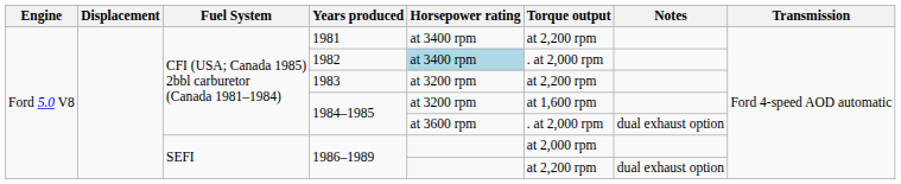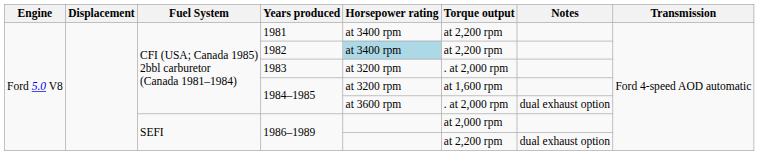 <table class="wikitable">
 <tr>
 <th>Engine</th>
 <th>Displacement</th>
 <th>Fuel System</th>
 <th>Years produced</th>
 <th>Horsepower rating</th>
 <th>Torque output</th>
 <th>Notes</th>
 <th>Transmission</th>
 </tr>
 <tr>
 <td rowspan="7">Ford <em><a href='#'>5.0</a></em> V8</td>
 <td rowspan="7"></td>
 <td rowspan="5">CFI (USA; Canada 1985)<br>2bbl carburetor<br>(Canada 1981–1984)</td>
 <td>1981</td>
 <td> at 3400 rpm</td>
 <td> at 2,200 rpm</td>
 <td></td>
 <td rowspan="7">Ford 4-speed AOD automatic</td>
 </tr>
 <tr>
 <td>1982</td>
 <td style="background: lightblue;"> at 3400 rpm</td>
-<td>. at 2,000 rpm</td>
+<td> at 2,200 rpm</td>
 <td></td>
 </tr>
 <tr>
 <td>1983</td>
 <td> at 3200 rpm</td>
-<td> at 2,200 rpm</td>
+<td>. at 2,000 rpm</td>
 <td></td>
 </tr>
 <tr>
 <td rowspan="2">1984–1985</td>
 <td> at 3200 rpm</td>
 <td> at 1,600 rpm</td>
 <td></td>
 </tr>
 <tr>
 <td> at 3600 rpm</td>
 <td>. at 2,000 rpm</td>
 <td>dual exhaust option</td>
 </tr>
 <tr>
 <td rowspan="2">SEFI</td>
 <td rowspan="2">1986–1989</td>
 <td></td>
 <td> at 2,000 rpm</td>
 <td></td>
 </tr>
 <tr>
 <td></td>
 <td> at 2,200 rpm</td>
 <td>dual exhaust option</td>
 </tr>
 </table>
